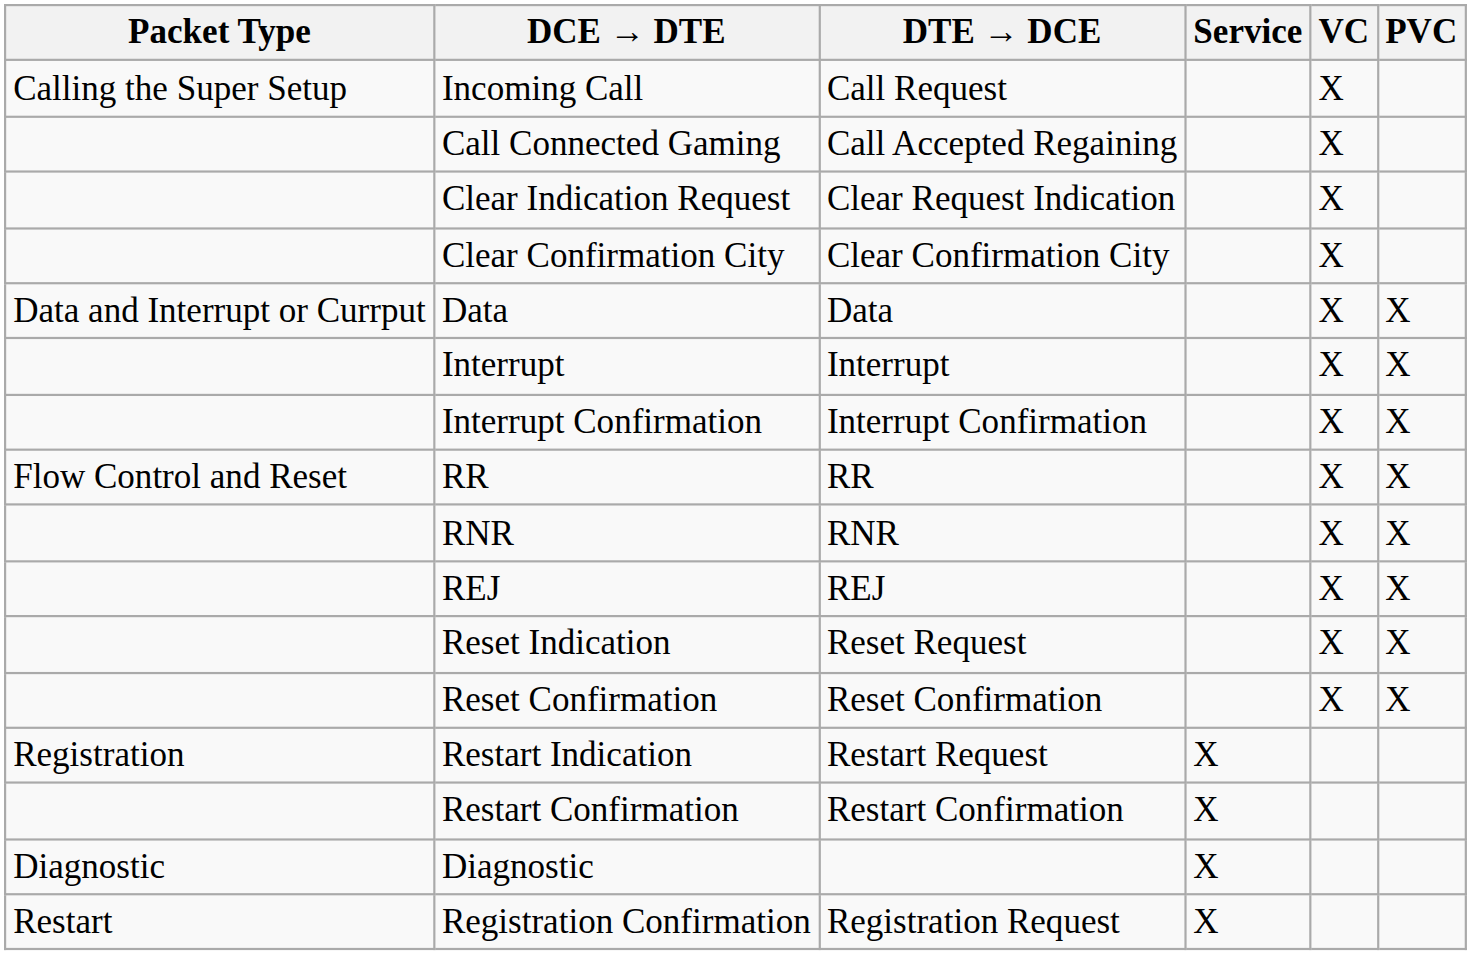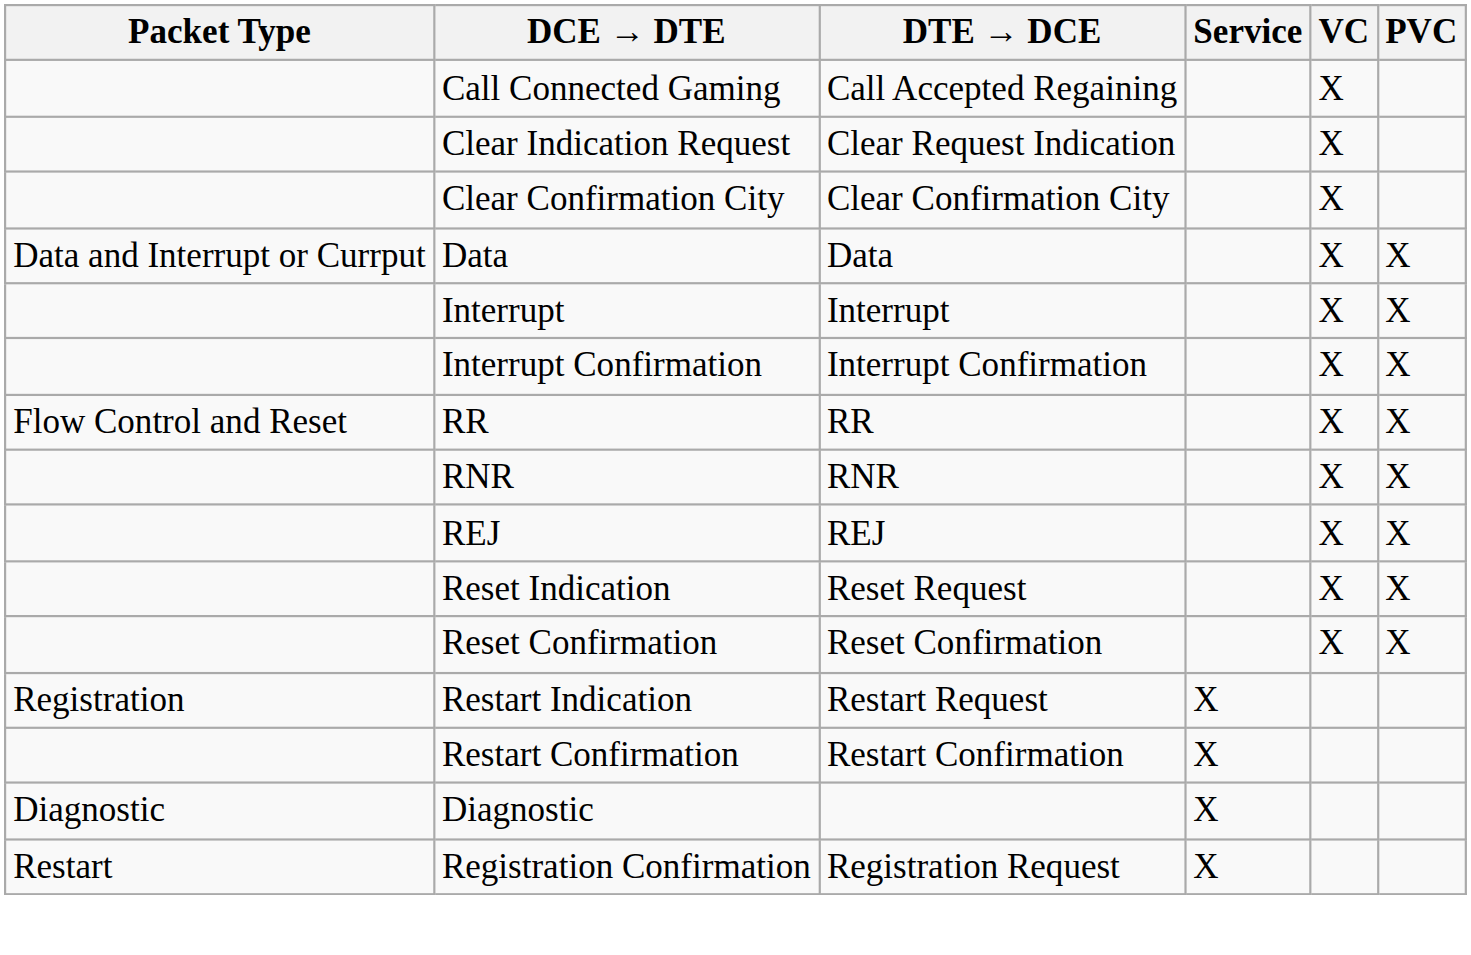 <table class="wikitable" name="X.25 packet types">
 <tr>
 <th>Packet Type</th>
 <th>DCE → DTE</th>
 <th>DTE → DCE</th>
 <th>Service</th>
 <th>VC</th>
 <th>PVC</th>
-</tr>
-<tr>
-<td>Calling the Super Setup</td>
-<td>Incoming Call</td>
-<td>Call Request</td>
-<td></td>
-<td>X</td>
-<td></td>
 </tr>
 <tr>
 <td></td>
 <td>Call Connected Gaming</td>
 <td>Call Accepted Regaining</td>
 <td></td>
 <td>X</td>
 <td></td>
 </tr>
 <tr>
 <td></td>
 <td>Clear Indication Request</td>
 <td>Clear Request Indication</td>
 <td></td>
 <td>X</td>
 <td></td>
 </tr>
 <tr>
 <td></td>
 <td>Clear Confirmation City</td>
 <td>Clear Confirmation City</td>
 <td></td>
 <td>X</td>
 <td></td>
 </tr>
 <tr>
 <td>Data and Interrupt or Currput</td>
 <td>Data</td>
 <td>Data</td>
 <td></td>
 <td>X</td>
 <td>X</td>
 </tr>
 <tr>
 <td></td>
 <td>Interrupt</td>
 <td>Interrupt</td>
 <td></td>
 <td>X</td>
 <td>X</td>
 </tr>
 <tr>
 <td></td>
 <td>Interrupt Confirmation</td>
 <td>Interrupt Confirmation</td>
 <td></td>
 <td>X</td>
 <td>X</td>
 </tr>
 <tr>
 <td>Flow Control and Reset</td>
 <td>RR</td>
 <td>RR</td>
 <td></td>
 <td>X</td>
 <td>X</td>
 </tr>
 <tr>
 <td></td>
 <td>RNR</td>
 <td>RNR</td>
 <td></td>
 <td>X</td>
 <td>X</td>
 </tr>
 <tr>
 <td></td>
 <td>REJ</td>
 <td>REJ</td>
 <td></td>
 <td>X</td>
 <td>X</td>
 </tr>
 <tr>
 <td></td>
 <td>Reset Indication</td>
 <td>Reset Request</td>
 <td></td>
 <td>X</td>
 <td>X</td>
 </tr>
 <tr>
 <td></td>
 <td>Reset Confirmation</td>
 <td>Reset Confirmation</td>
 <td></td>
 <td>X</td>
 <td>X</td>
 </tr>
 <tr>
 <td>Registration</td>
 <td>Restart Indication</td>
 <td>Restart Request</td>
 <td>X</td>
 <td></td>
 <td></td>
 </tr>
 <tr>
 <td></td>
 <td>Restart Confirmation</td>
 <td>Restart Confirmation</td>
 <td>X</td>
 <td></td>
 <td></td>
 </tr>
 <tr>
 <td>Diagnostic</td>
 <td>Diagnostic</td>
 <td></td>
 <td>X</td>
 <td></td>
 <td></td>
 </tr>
 <tr>
 <td>Restart</td>
 <td>Registration Confirmation</td>
 <td>Registration Request</td>
 <td>X</td>
 <td></td>
 <td></td>
 </tr>
 </table>
